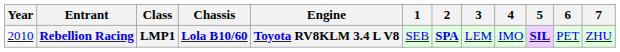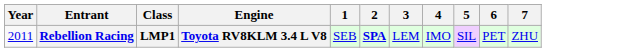 <table class="wikitable" style="text-align:center; font-size:85%">
 <tr>
 <th>Year</th>
 <th>Entrant</th>
 <th>Class</th>
-<th>Chassis</th>
 <th>Engine</th>
 <th>1</th>
 <th>2</th>
 <th>3</th>
 <th>4</th>
 <th>5</th>
 <th>6</th>
 <th>7</th>
 </tr>
 <tr>
-<td><a href='#'>2010</a></td>
+<td><a href='#'>2011</a></td>
 <th nowrap><a href='#'>Rebellion Racing</a></th>
 <th>LMP1</th>
-<th nowrap><a href='#'>Lola B10/60</a></th>
 <th nowrap><a href='#'>Toyota</a> RV8KLM 3.4 L V8</th>
 <td style="background:#DFFFDF;"><a href='#'>SEB</a><br></td>
 <td style="background:#DFFFDF;"><strong><a href='#'>SPA</a><br></strong></td>
 <td style="background:#DFFFDF;"><a href='#'>LEM</a><br></td>
 <td style="background:#DFFFDF;"><a href='#'>IMO</a><br></td>
-<td style="background:#EFCFFF;"><strong><a href='#'>SIL</a><br></strong></td>
+<td style="background:#EFCFFF;"><a href='#'>SIL</a><br></td>
 <td style="background:#DFFFDF;"><a href='#'>PET</a><br></td>
 <td style="background:#DFFFDF;"><a href='#'>ZHU</a><br></td>
 </tr>
 </table>
